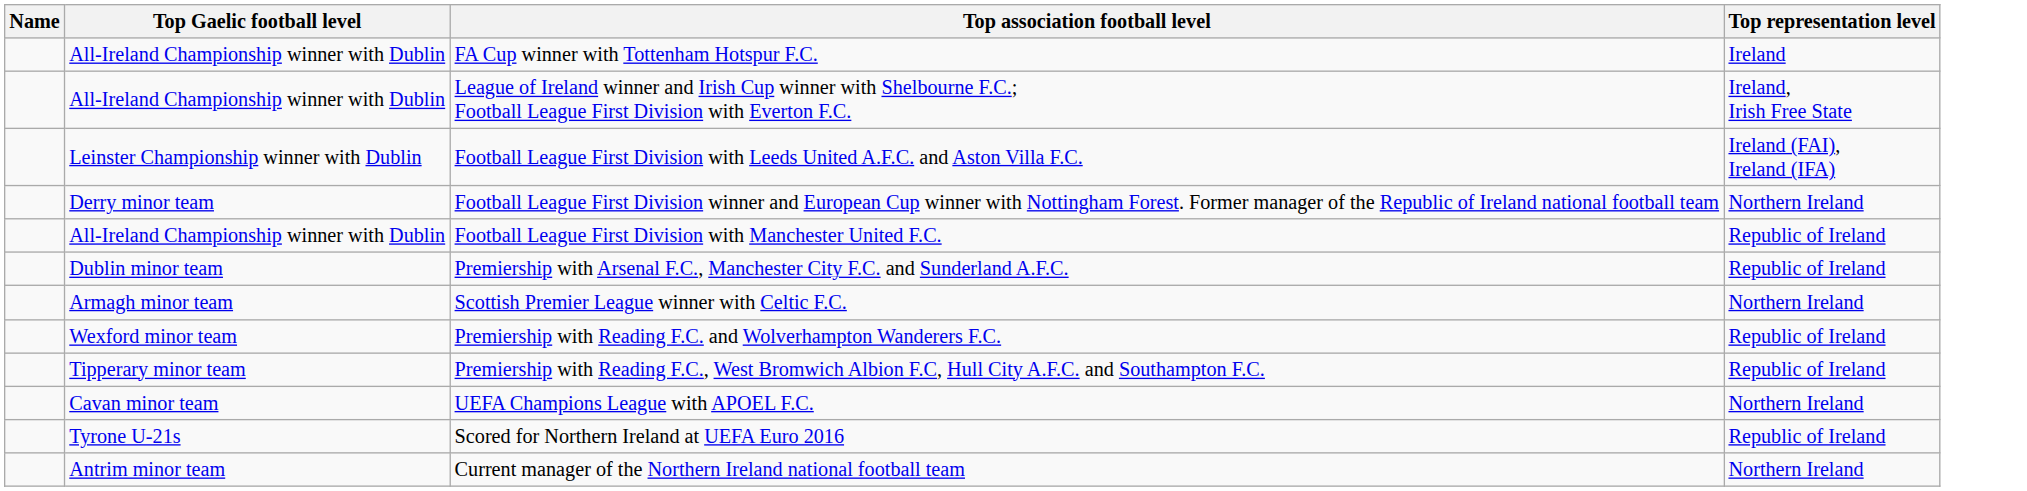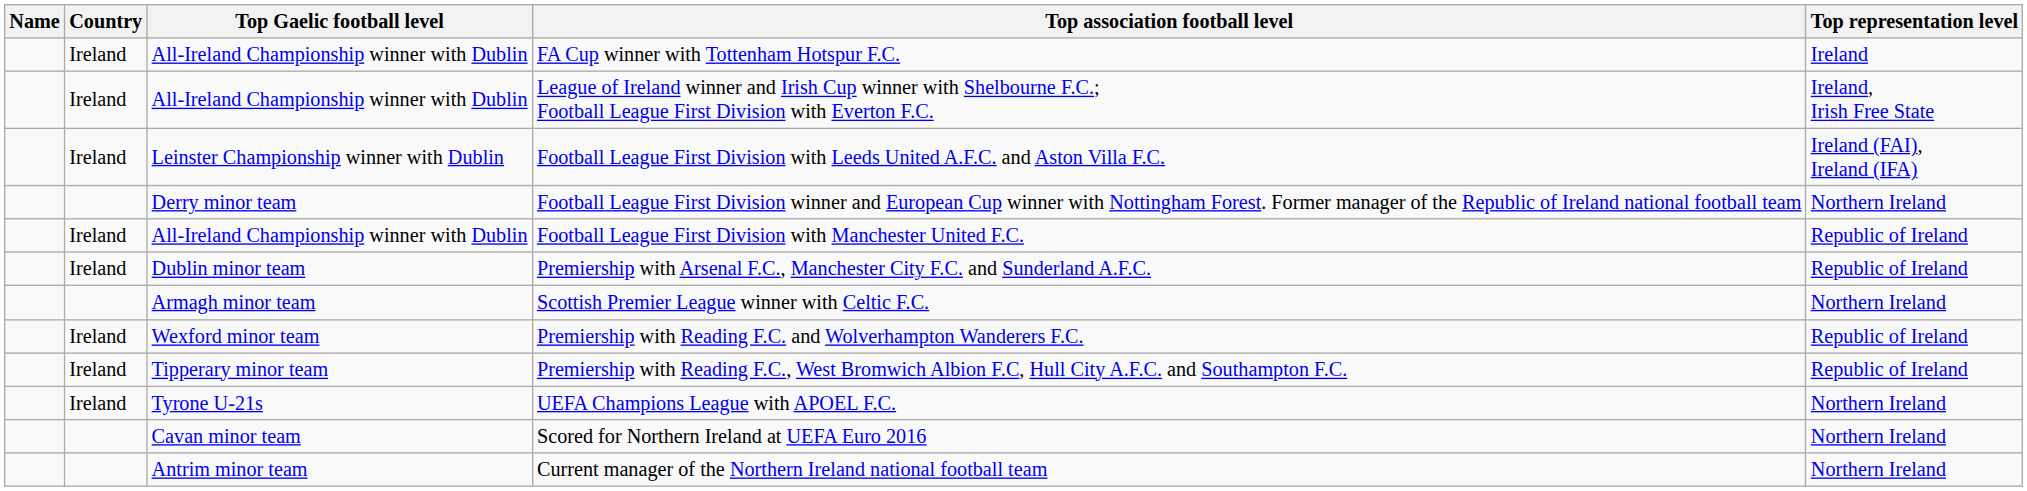 <table class="wikitable" style="font-size: 95%;">
 <tr>
 <th>Name</th>
+<th>Country</th>
 <th>Top Gaelic football level</th>
 <th>Top association football level</th>
 <th>Top representation level</th>
 </tr>
 <tr>
 <td></td>
+<td>Ireland</td>
 <td><a href='#'>All-Ireland Championship</a> winner with <a href='#'>Dublin</a></td>
 <td><a href='#'>FA Cup</a> winner with <a href='#'>Tottenham Hotspur F.C.</a></td>
 <td><a href='#'>Ireland</a></td>
 </tr>
 <tr>
 <td></td>
+<td>Ireland</td>
 <td><a href='#'>All-Ireland Championship</a> winner with <a href='#'>Dublin</a></td>
 <td><a href='#'>League of Ireland</a> winner and <a href='#'>Irish Cup</a> winner with <a href='#'>Shelbourne F.C.</a>;<br><a href='#'>Football League First Division</a> with <a href='#'>Everton F.C.</a></td>
 <td><a href='#'>Ireland</a>,<br><a href='#'>Irish Free State</a></td>
 </tr>
 <tr>
 <td></td>
+<td>Ireland</td>
 <td><a href='#'>Leinster Championship</a> winner with <a href='#'>Dublin</a></td>
 <td><a href='#'>Football League First Division</a> with <a href='#'>Leeds United A.F.C.</a> and <a href='#'>Aston Villa F.C.</a></td>
 <td><a href='#'>Ireland (FAI)</a>,<br><a href='#'>Ireland (IFA)</a></td>
 </tr>
 <tr>
+<td></td>
 <td></td>
 <td><a href='#'>Derry minor team</a></td>
 <td><a href='#'>Football League First Division</a> winner and <a href='#'>European Cup</a> winner with <a href='#'>Nottingham Forest</a>. Former manager of the <a href='#'>Republic of Ireland national football team</a></td>
 <td><a href='#'>Northern Ireland</a></td>
 </tr>
 <tr>
 <td></td>
+<td>Ireland</td>
 <td><a href='#'>All-Ireland Championship</a> winner with <a href='#'>Dublin</a></td>
 <td><a href='#'>Football League First Division</a> with <a href='#'>Manchester United F.C.</a></td>
 <td><a href='#'>Republic of Ireland</a></td>
 </tr>
 <tr>
 <td></td>
+<td>Ireland</td>
 <td><a href='#'>Dublin minor team</a></td>
 <td><a href='#'>Premiership</a> with <a href='#'>Arsenal F.C.</a>, <a href='#'>Manchester City F.C.</a> and <a href='#'>Sunderland A.F.C.</a></td>
 <td><a href='#'>Republic of Ireland</a></td>
 </tr>
 <tr>
+<td></td>
 <td></td>
 <td><a href='#'>Armagh minor team</a></td>
 <td><a href='#'>Scottish Premier League</a> winner with <a href='#'>Celtic F.C.</a></td>
 <td><a href='#'>Northern Ireland</a></td>
 </tr>
 <tr>
 <td></td>
+<td>Ireland</td>
 <td><a href='#'>Wexford minor team</a></td>
 <td><a href='#'>Premiership</a> with <a href='#'>Reading F.C.</a> and <a href='#'>Wolverhampton Wanderers F.C.</a></td>
 <td><a href='#'>Republic of Ireland</a></td>
 </tr>
 <tr>
 <td></td>
+<td>Ireland</td>
 <td><a href='#'>Tipperary minor team</a></td>
 <td><a href='#'>Premiership</a> with <a href='#'>Reading F.C.</a>, <a href='#'>West Bromwich Albion F.C</a>, <a href='#'>Hull City A.F.C.</a> and <a href='#'>Southampton F.C.</a></td>
 <td><a href='#'>Republic of Ireland</a></td>
 </tr>
 <tr>
 <td></td>
-<td><a href='#'>Cavan minor team</a></td>
+<td>Ireland</td>
+<td><a href='#'>Tyrone U-21s</a></td>
 <td><a href='#'>UEFA Champions League</a> with <a href='#'>APOEL F.C.</a></td>
 <td><a href='#'>Northern Ireland</a></td>
 </tr>
 <tr>
 <td></td>
-<td><a href='#'>Tyrone U-21s</a></td>
+<td></td>
+<td><a href='#'>Cavan minor team</a></td>
 <td>Scored for Northern Ireland at <a href='#'>UEFA Euro 2016</a></td>
-<td><a href='#'>Republic of Ireland</a></td>
+<td><a href='#'>Northern Ireland</a></td>
 </tr>
 <tr>
+<td></td>
 <td></td>
 <td><a href='#'>Antrim minor team</a></td>
 <td>Current manager of the <a href='#'>Northern Ireland national football team</a></td>
 <td><a href='#'>Northern Ireland</a></td>
 </tr>
 </table>
